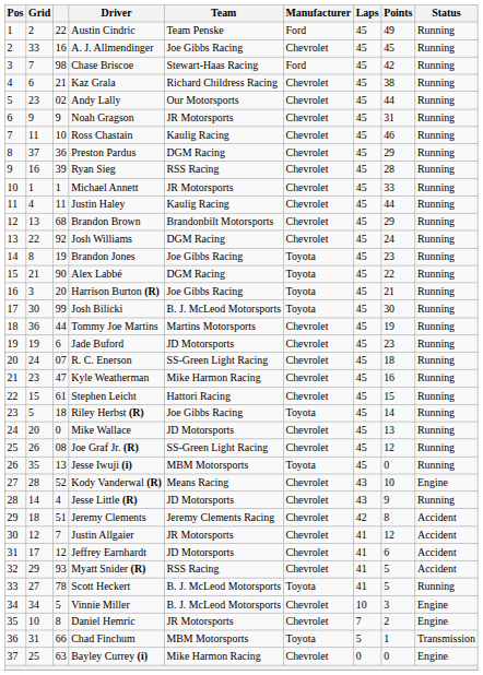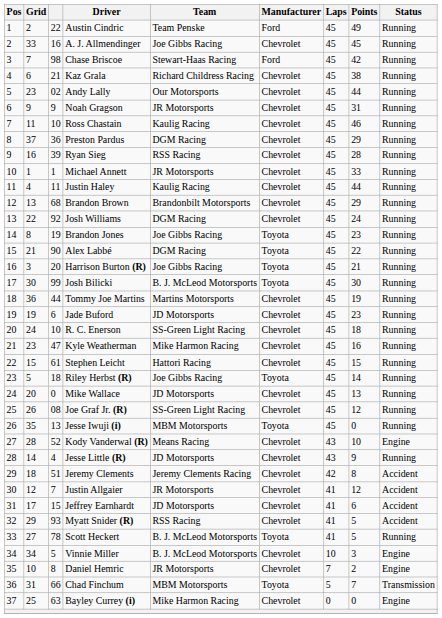 <table class="wikitable" style="font-size:98%">
 <tr>
 <th>Pos</th>
 <th>Grid</th>
 <th></th>
 <th>Driver</th>
 <th>Team</th>
 <th>Manufacturer</th>
 <th>Laps</th>
 <th>Points</th>
 <th>Status</th>
 </tr>
 <tr>
 <td>1</td>
 <td>2</td>
 <td>22</td>
 <td>Austin Cindric</td>
 <td>Team Penske</td>
 <td>Ford</td>
 <td>45</td>
 <td>49</td>
 <td>Running</td>
 </tr>
 <tr>
 <td>2</td>
 <td>33</td>
 <td>16</td>
 <td>A. J. Allmendinger</td>
 <td>Joe Gibbs Racing</td>
 <td>Chevrolet</td>
 <td>45</td>
 <td>45</td>
 <td>Running</td>
 </tr>
 <tr>
 <td>3</td>
 <td>7</td>
 <td>98</td>
 <td>Chase Briscoe</td>
 <td>Stewart-Haas Racing</td>
 <td>Ford</td>
 <td>45</td>
 <td>42</td>
 <td>Running</td>
 </tr>
 <tr>
 <td>4</td>
 <td>6</td>
 <td>21</td>
 <td>Kaz Grala</td>
 <td>Richard Childress Racing</td>
 <td>Chevrolet</td>
 <td>45</td>
 <td>38</td>
 <td>Running</td>
 </tr>
 <tr>
 <td>5</td>
 <td>23</td>
 <td>02</td>
 <td>Andy Lally</td>
 <td>Our Motorsports</td>
 <td>Chevrolet</td>
 <td>45</td>
 <td>44</td>
 <td>Running</td>
 </tr>
 <tr>
 <td>6</td>
 <td>9</td>
 <td>9</td>
 <td>Noah Gragson</td>
 <td>JR Motorsports</td>
 <td>Chevrolet</td>
 <td>45</td>
 <td>31</td>
 <td>Running</td>
 </tr>
 <tr>
 <td>7</td>
 <td>11</td>
 <td>10</td>
 <td>Ross Chastain</td>
 <td>Kaulig Racing</td>
 <td>Chevrolet</td>
 <td>45</td>
 <td>46</td>
 <td>Running</td>
 </tr>
 <tr>
 <td>8</td>
 <td>37</td>
 <td>36</td>
 <td>Preston Pardus</td>
 <td>DGM Racing</td>
 <td>Chevrolet</td>
 <td>45</td>
 <td>29</td>
 <td>Running</td>
 </tr>
 <tr>
 <td>9</td>
 <td>16</td>
 <td>39</td>
 <td>Ryan Sieg</td>
 <td>RSS Racing</td>
 <td>Chevrolet</td>
 <td>45</td>
 <td>28</td>
 <td>Running</td>
 </tr>
 <tr>
 <td>10</td>
 <td>1</td>
 <td>1</td>
 <td>Michael Annett</td>
 <td>JR Motorsports</td>
 <td>Chevrolet</td>
 <td>45</td>
 <td>33</td>
 <td>Running</td>
 </tr>
 <tr>
 <td>11</td>
 <td>4</td>
 <td>11</td>
 <td>Justin Haley</td>
 <td>Kaulig Racing</td>
 <td>Chevrolet</td>
 <td>45</td>
 <td>44</td>
 <td>Running</td>
 </tr>
 <tr>
 <td>12</td>
 <td>13</td>
 <td>68</td>
 <td>Brandon Brown</td>
 <td>Brandonbilt Motorsports</td>
 <td>Chevrolet</td>
 <td>45</td>
 <td>29</td>
 <td>Running</td>
 </tr>
 <tr>
 <td>13</td>
 <td>22</td>
 <td>92</td>
 <td>Josh Williams</td>
 <td>DGM Racing</td>
 <td>Chevrolet</td>
 <td>45</td>
 <td>24</td>
 <td>Running</td>
 </tr>
 <tr>
 <td>14</td>
 <td>8</td>
 <td>19</td>
 <td>Brandon Jones</td>
 <td>Joe Gibbs Racing</td>
 <td>Toyota</td>
 <td>45</td>
 <td>23</td>
 <td>Running</td>
 </tr>
 <tr>
 <td>15</td>
 <td>21</td>
 <td>90</td>
 <td>Alex Labbé</td>
 <td>DGM Racing</td>
 <td>Toyota</td>
 <td>45</td>
 <td>22</td>
 <td>Running</td>
 </tr>
 <tr>
 <td>16</td>
 <td>3</td>
 <td>20</td>
 <td>Harrison Burton <strong>(R)</strong></td>
 <td>Joe Gibbs Racing</td>
 <td>Toyota</td>
 <td>45</td>
 <td>21</td>
 <td>Running</td>
 </tr>
 <tr>
 <td>17</td>
 <td>30</td>
 <td>99</td>
 <td>Josh Bilicki</td>
 <td>B. J. McLeod Motorsports</td>
 <td>Toyota</td>
 <td>45</td>
 <td>30</td>
 <td>Running</td>
 </tr>
 <tr>
 <td>18</td>
 <td>36</td>
 <td>44</td>
 <td>Tommy Joe Martins</td>
 <td>Martins Motorsports</td>
 <td>Chevrolet</td>
 <td>45</td>
 <td>19</td>
 <td>Running</td>
 </tr>
 <tr>
 <td>19</td>
 <td>19</td>
 <td>6</td>
 <td>Jade Buford</td>
 <td>JD Motorsports</td>
 <td>Chevrolet</td>
 <td>45</td>
 <td>23</td>
 <td>Running</td>
 </tr>
 <tr>
 <td>20</td>
 <td>24</td>
-<td>07</td>
+<td>10</td>
 <td>R. C. Enerson</td>
 <td>SS-Green Light Racing</td>
 <td>Chevrolet</td>
 <td>45</td>
 <td>18</td>
 <td>Running</td>
 </tr>
 <tr>
 <td>21</td>
 <td>23</td>
 <td>47</td>
 <td>Kyle Weatherman</td>
 <td>Mike Harmon Racing</td>
 <td>Chevrolet</td>
 <td>45</td>
 <td>16</td>
 <td>Running</td>
 </tr>
 <tr>
 <td>22</td>
 <td>15</td>
 <td>61</td>
 <td>Stephen Leicht</td>
 <td>Hattori Racing</td>
 <td>Chevrolet</td>
 <td>45</td>
 <td>15</td>
 <td>Running</td>
 </tr>
 <tr>
 <td>23</td>
 <td>5</td>
 <td>18</td>
 <td>Riley Herbst <strong>(R)</strong></td>
 <td>Joe Gibbs Racing</td>
 <td>Toyota</td>
 <td>45</td>
 <td>14</td>
 <td>Running</td>
 </tr>
 <tr>
 <td>24</td>
 <td>20</td>
 <td>0</td>
 <td>Mike Wallace</td>
 <td>JD Motorsports</td>
 <td>Chevrolet</td>
 <td>45</td>
 <td>13</td>
 <td>Running</td>
 </tr>
 <tr>
 <td>25</td>
 <td>26</td>
 <td>08</td>
 <td>Joe Graf Jr. <strong>(R)</strong></td>
 <td>SS-Green Light Racing</td>
 <td>Chevrolet</td>
 <td>45</td>
 <td>12</td>
 <td>Running</td>
 </tr>
 <tr>
 <td>26</td>
 <td>35</td>
 <td>13</td>
 <td>Jesse Iwuji <strong>(i)</strong></td>
 <td>MBM Motorsports</td>
 <td>Toyota</td>
 <td>45</td>
 <td>0</td>
 <td>Running</td>
 </tr>
 <tr>
 <td>27</td>
 <td>28</td>
 <td>52</td>
 <td>Kody Vanderwal <strong>(R)</strong></td>
 <td>Means Racing</td>
 <td>Chevrolet</td>
 <td>43</td>
 <td>10</td>
 <td>Engine</td>
 </tr>
 <tr>
 <td>28</td>
 <td>14</td>
 <td>4</td>
 <td>Jesse Little <strong>(R)</strong></td>
 <td>JD Motorsports</td>
 <td>Chevrolet</td>
 <td>43</td>
 <td>9</td>
 <td>Running</td>
 </tr>
 <tr>
 <td>29</td>
 <td>18</td>
 <td>51</td>
 <td>Jeremy Clements</td>
 <td>Jeremy Clements Racing</td>
 <td>Chevrolet</td>
 <td>42</td>
 <td>8</td>
 <td>Accident</td>
 </tr>
 <tr>
 <td>30</td>
 <td>12</td>
 <td>7</td>
 <td>Justin Allgaier</td>
 <td>JR Motorsports</td>
 <td>Chevrolet</td>
 <td>41</td>
 <td>12</td>
 <td>Accident</td>
 </tr>
 <tr>
 <td>31</td>
 <td>17</td>
-<td>12</td>
+<td>15</td>
 <td>Jeffrey Earnhardt</td>
 <td>JD Motorsports</td>
 <td>Chevrolet</td>
 <td>41</td>
 <td>6</td>
 <td>Accident</td>
 </tr>
 <tr>
 <td>32</td>
 <td>29</td>
 <td>93</td>
 <td>Myatt Snider <strong>(R)</strong></td>
 <td>RSS Racing</td>
 <td>Chevrolet</td>
 <td>41</td>
 <td>5</td>
 <td>Accident</td>
 </tr>
 <tr>
 <td>33</td>
 <td>27</td>
 <td>78</td>
 <td>Scott Heckert</td>
 <td>B. J. McLeod Motorsports</td>
 <td>Toyota</td>
 <td>41</td>
 <td>5</td>
 <td>Running</td>
 </tr>
 <tr>
 <td>34</td>
 <td>34</td>
 <td>5</td>
 <td>Vinnie Miller</td>
 <td>B. J. McLeod Motorsports</td>
 <td>Chevrolet</td>
 <td>10</td>
 <td>3</td>
 <td>Engine</td>
 </tr>
 <tr>
 <td>35</td>
 <td>10</td>
 <td>8</td>
 <td>Daniel Hemric</td>
 <td>JR Motorsports</td>
 <td>Chevrolet</td>
 <td>7</td>
 <td>2</td>
 <td>Engine</td>
 </tr>
 <tr>
 <td>36</td>
 <td>31</td>
 <td>66</td>
 <td>Chad Finchum</td>
 <td>MBM Motorsports</td>
 <td>Toyota</td>
 <td>5</td>
-<td>1</td>
+<td>7</td>
 <td>Transmission</td>
 </tr>
 <tr>
 <td>37</td>
 <td>25</td>
 <td>63</td>
 <td>Bayley Currey <strong>(i)</strong></td>
 <td>Mike Harmon Racing</td>
 <td>Chevrolet</td>
 <td>0</td>
 <td>0</td>
 <td>Engine</td>
 </tr>
 <tr>
 <th colspan="9"></th>
 </tr>
 <tr>
 </tr>
 </table>
